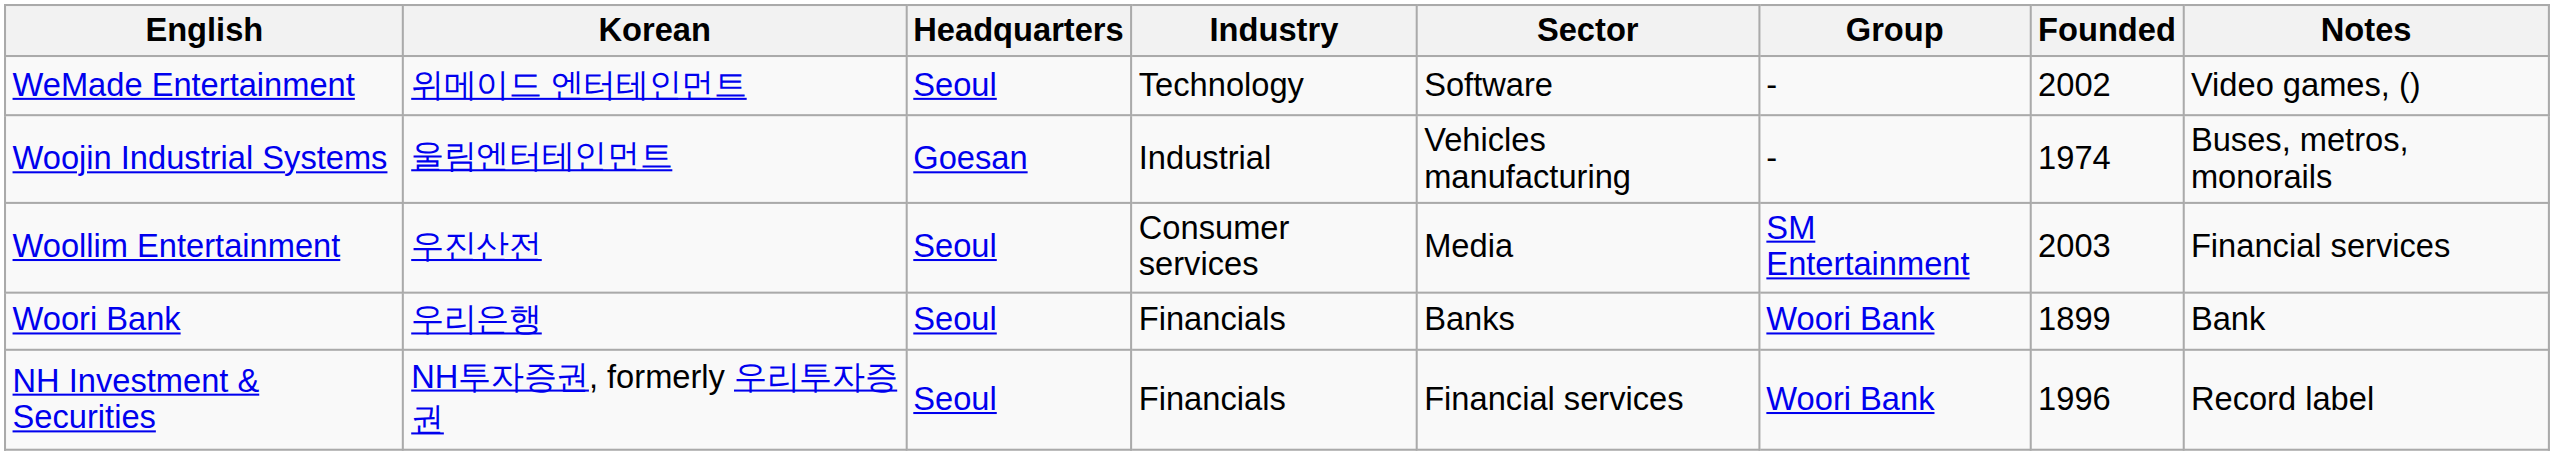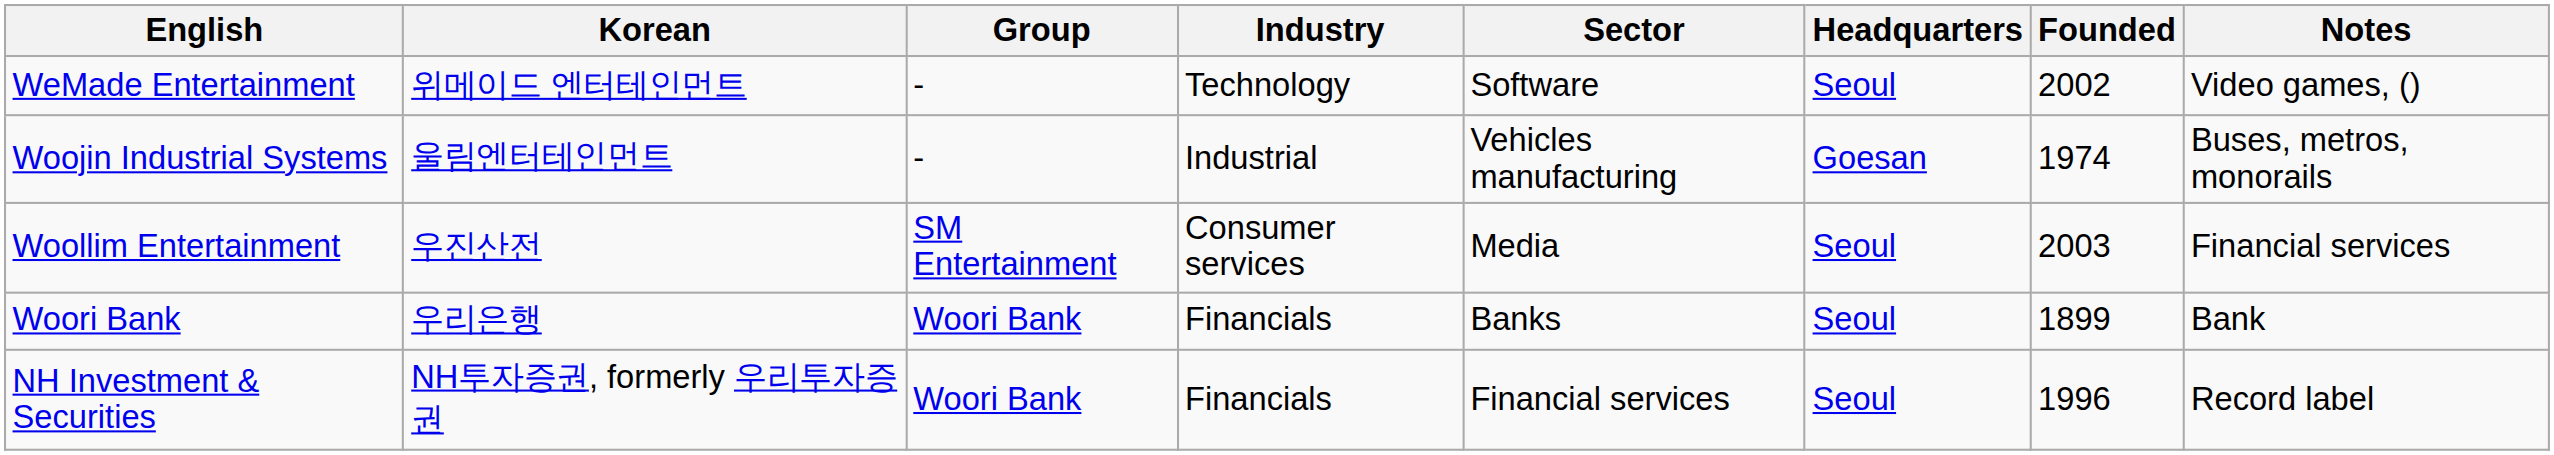 <table class="wikitable sortable">
 <tr>
 <th>English</th>
 <th>Korean</th>
-<th>Headquarters</th>
+<th>Group</th>
 <th>Industry</th>
 <th>Sector</th>
-<th>Group</th>
+<th>Headquarters</th>
 <th>Founded</th>
 <th class="unsortable">Notes</th>
 </tr>
 <tr>
 <td><a href='#'>WeMade Entertainment</a></td>
 <td><a href='#'>위메이드 엔터테인먼트</a></td>
-<td><a href='#'>Seoul</a></td>
+<td>-</td>
 <td>Technology</td>
 <td>Software</td>
-<td>-</td>
+<td><a href='#'>Seoul</a></td>
 <td>2002</td>
 <td>Video games, ()</td>
 </tr>
 <tr>
 <td><a href='#'>Woojin Industrial Systems</a></td>
 <td><a href='#'>울림엔터테인먼트</a></td>
-<td><a href='#'>Goesan</a></td>
+<td>-</td>
 <td>Industrial</td>
 <td>Vehicles manufacturing</td>
-<td>-</td>
+<td><a href='#'>Goesan</a></td>
 <td>1974</td>
 <td>Buses, metros, monorails</td>
 </tr>
 <tr>
 <td><a href='#'>Woollim Entertainment</a></td>
 <td><a href='#'>우진산전</a></td>
-<td><a href='#'>Seoul</a></td>
+<td><a href='#'>SM Entertainment</a></td>
 <td>Consumer services</td>
 <td>Media</td>
-<td><a href='#'>SM Entertainment</a></td>
+<td><a href='#'>Seoul</a></td>
 <td>2003</td>
 <td>Financial services</td>
 </tr>
 <tr>
 <td><a href='#'>Woori Bank</a></td>
 <td><a href='#'>우리은행</a></td>
-<td><a href='#'>Seoul</a></td>
+<td><a href='#'>Woori Bank</a></td>
 <td>Financials</td>
 <td>Banks</td>
-<td><a href='#'>Woori Bank</a></td>
+<td><a href='#'>Seoul</a></td>
 <td>1899</td>
 <td>Bank</td>
 </tr>
 <tr>
 <td><a href='#'>NH Investment & Securities</a></td>
 <td><a href='#'>NH투자증권</a>, formerly <a href='#'>우리투자증권</a></td>
-<td><a href='#'>Seoul</a></td>
+<td><a href='#'>Woori Bank</a></td>
 <td>Financials</td>
 <td>Financial services</td>
-<td><a href='#'>Woori Bank</a></td>
+<td><a href='#'>Seoul</a></td>
 <td>1996</td>
 <td>Record label</td>
 </tr>
 </table>
